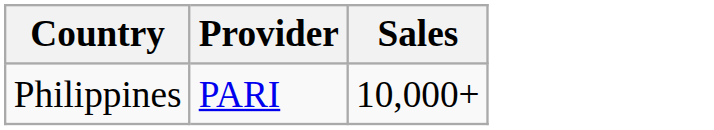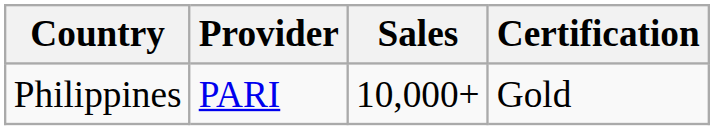 <table class="wikitable">
 <tr>
 <th>Country</th>
 <th>Provider</th>
 <th>Sales</th>
+<th>Certification</th>
 </tr>
 <tr>
 <td>Philippines</td>
 <td><a href='#'>PARI</a></td>
 <td>10,000+</td>
+<td>Gold</td>
 </tr>
 </table>
